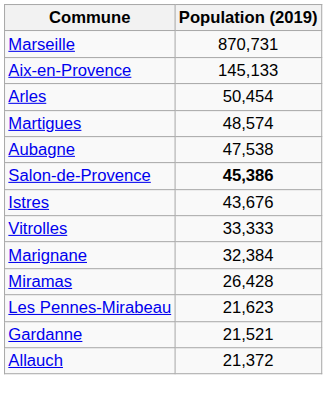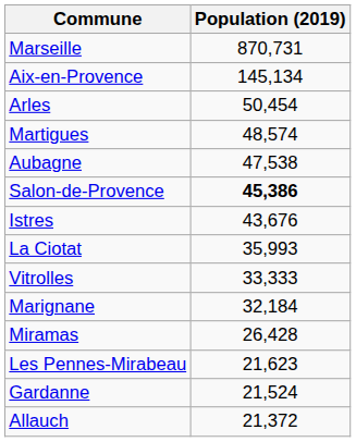 <table class=wikitable>
 <tr>
 <th>Commune</th>
 <th>Population (2019)</th>
 </tr>
 <tr>
 <td><a href='#'>Marseille</a></td>
 <td style="text-align: center;">870,731</td>
 </tr>
 <tr>
 <td><a href='#'>Aix-en-Provence</a></td>
-<td style="text-align: center;">145,133</td>
+<td style="text-align: center;">145,134</td>
 </tr>
 <tr>
 <td><a href='#'>Arles</a></td>
 <td style="text-align: center;">50,454</td>
 </tr>
 <tr>
 <td><a href='#'>Martigues</a></td>
 <td style="text-align: center;">48,574</td>
 </tr>
 <tr>
 <td><a href='#'>Aubagne</a></td>
 <td style="text-align: center;">47,538</td>
 </tr>
 <tr>
 <td><a href='#'>Salon-de-Provence</a></td>
 <td style="text-align: center;"><strong>45,386</strong></td>
 </tr>
 <tr>
 <td><a href='#'>Istres</a></td>
 <td style="text-align: center;">43,676</td>
 </tr>
 <tr>
+<td><a href='#'>La Ciotat</a></td>
+<td style="text-align: center;">35,993</td>
+</tr>
+<tr>
 <td><a href='#'>Vitrolles</a></td>
 <td style="text-align: center;">33,333</td>
 </tr>
 <tr>
 <td><a href='#'>Marignane</a></td>
-<td style="text-align: center;">32,384</td>
+<td style="text-align: center;">32,184</td>
 </tr>
 <tr>
 <td><a href='#'>Miramas</a></td>
 <td style="text-align: center;">26,428</td>
 </tr>
 <tr>
 <td><a href='#'>Les Pennes-Mirabeau</a></td>
 <td style="text-align: center;">21,623</td>
 </tr>
 <tr>
 <td><a href='#'>Gardanne</a></td>
-<td style="text-align: center;">21,521</td>
+<td style="text-align: center;">21,524</td>
 </tr>
 <tr>
 <td><a href='#'>Allauch</a></td>
 <td style="text-align: center;">21,372</td>
 </tr>
 </table>
